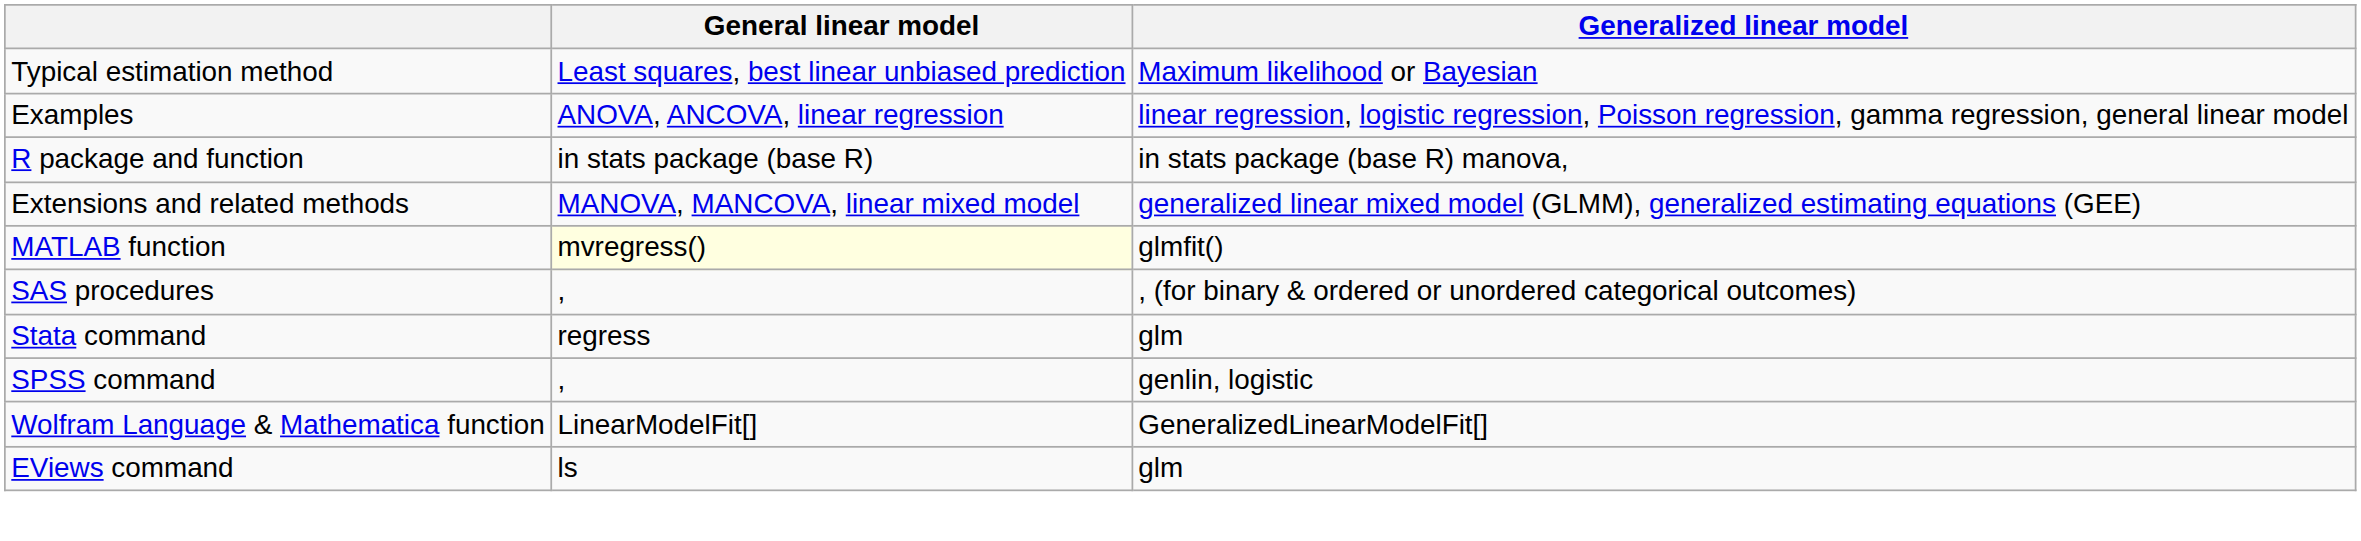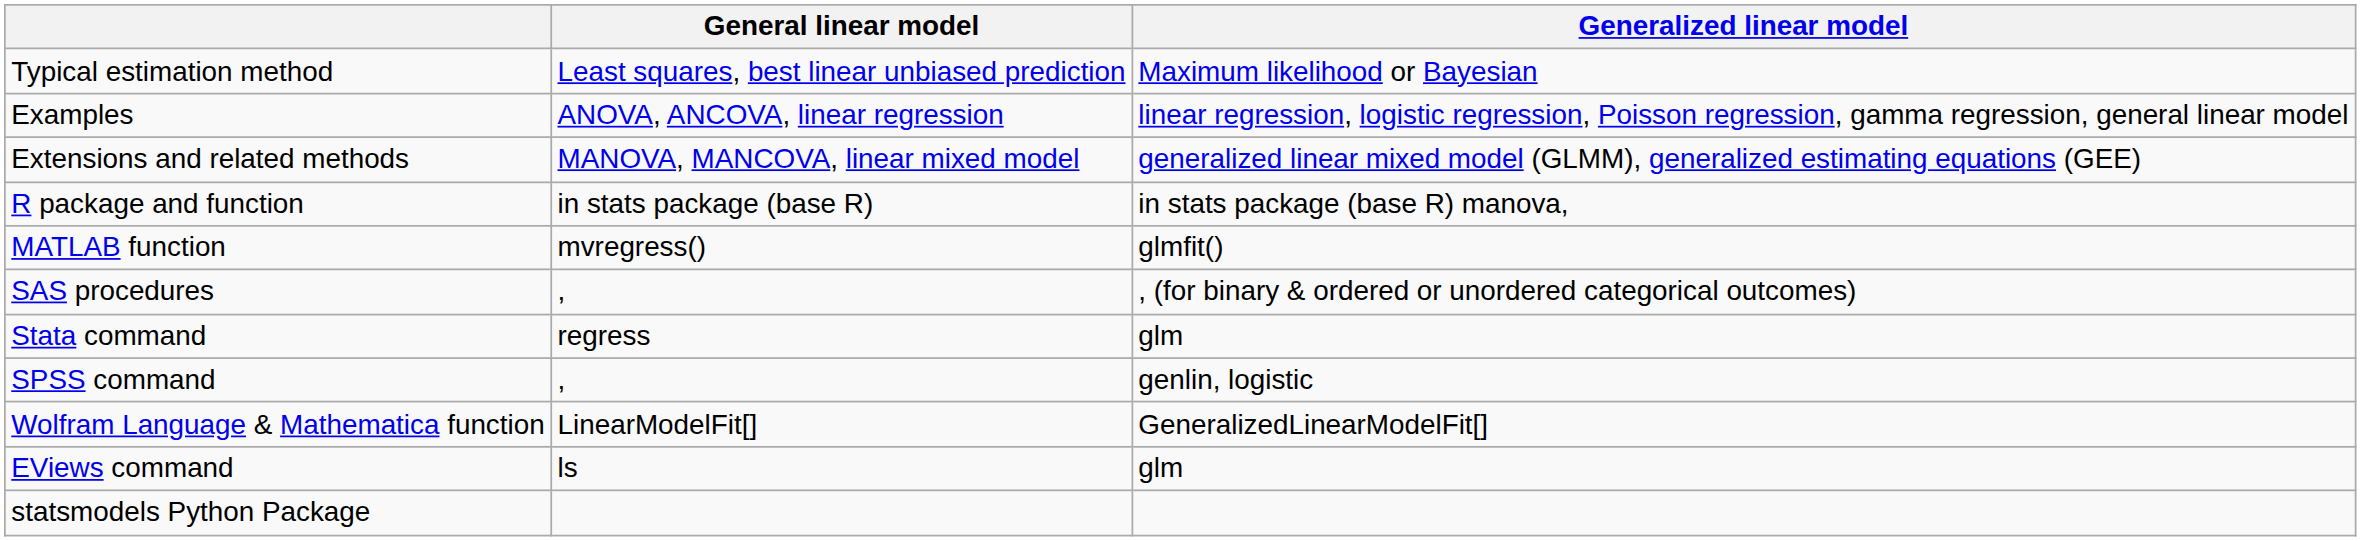 <table class="wikitable">
 <tr>
 <th></th>
 <th>General linear model</th>
 <th><a href='#'>Generalized linear model</a></th>
 </tr>
 <tr>
 <td>Typical estimation method</td>
 <td><a href='#'>Least squares</a>, <a href='#'>best linear unbiased prediction</a></td>
 <td><a href='#'>Maximum likelihood</a> or <a href='#'>Bayesian</a></td>
 </tr>
 <tr>
 <td>Examples</td>
 <td><a href='#'>ANOVA</a>, <a href='#'>ANCOVA</a>, <a href='#'>linear regression</a></td>
 <td><a href='#'>linear regression</a>, <a href='#'>logistic regression</a>, <a href='#'>Poisson regression</a>, gamma regression, general linear model</td>
 </tr>
 <tr>
+<td>Extensions and related methods</td>
+<td><a href='#'>MANOVA</a>, <a href='#'>MANCOVA</a>, <a href='#'>linear mixed model</a></td>
+<td><a href='#'>generalized linear mixed model</a> (GLMM), <a href='#'>generalized estimating equations</a> (GEE)</td>
+</tr>
+<tr>
 <td><a href='#'>R</a> package and function</td>
 <td> in stats package (base R)</td>
 <td> in stats package (base R) manova,</td>
 </tr>
 <tr>
-<td>Extensions and related methods</td>
-<td><a href='#'>MANOVA</a>, <a href='#'>MANCOVA</a>, <a href='#'>linear mixed model</a></td>
-<td><a href='#'>generalized linear mixed model</a> (GLMM), <a href='#'>generalized estimating equations</a> (GEE)</td>
-</tr>
-<tr>
 <td><a href='#'>MATLAB</a> function</td>
-<td style="background: lightyellow;">mvregress()</td>
+<td>mvregress()</td>
 <td>glmfit()</td>
 </tr>
 <tr>
 <td><a href='#'>SAS</a> procedures</td>
 <td>, </td>
 <td>,  (for binary & ordered or unordered categorical outcomes)</td>
 </tr>
 <tr>
 <td><a href='#'>Stata</a> command</td>
 <td>regress</td>
 <td>glm</td>
 </tr>
 <tr>
 <td><a href='#'>SPSS</a> command</td>
 <td>, </td>
 <td>genlin, logistic</td>
 </tr>
 <tr>
 <td><a href='#'>Wolfram Language</a> & <a href='#'>Mathematica</a> function</td>
 <td>LinearModelFit[]</td>
 <td>GeneralizedLinearModelFit[]</td>
 </tr>
 <tr>
 <td><a href='#'>EViews</a> command</td>
 <td>ls</td>
 <td>glm</td>
 </tr>
+<tr>
+<td>statsmodels Python Package</td>
+<td></td>
+<td></td>
+</tr>
 </table>
